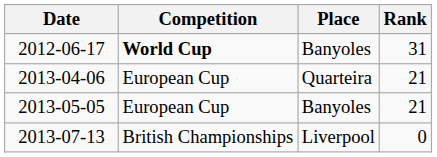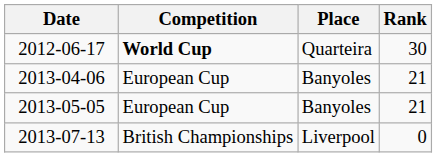 <table class="wikitable sortable">
 <tr>
 <th>Date</th>
 <th>Competition</th>
 <th>Place</th>
 <th>Rank</th>
 </tr>
 <tr>
 <td style="text-align:right">  2012-06-17  </td>
 <td><strong>World Cup</strong></td>
-<td>Banyoles</td>
-<td style="text-align:right">31</td>
+<td>Quarteira</td>
+<td style="text-align:right">30</td>
 </tr>
 <tr>
 <td style="text-align:right">  2013-04-06  </td>
 <td>European Cup</td>
-<td>Quarteira</td>
+<td>Banyoles</td>
 <td style="text-align:right">21</td>
 </tr>
 <tr>
 <td style="text-align:right">  2013-05-05  </td>
 <td>European Cup</td>
 <td>Banyoles</td>
 <td style="text-align:right">21</td>
 </tr>
 <tr>
 <td style="text-align:right">  2013-07-13  </td>
 <td>British Championships</td>
 <td>Liverpool</td>
 <td style="text-align:right">0</td>
 </tr>
 </table>
